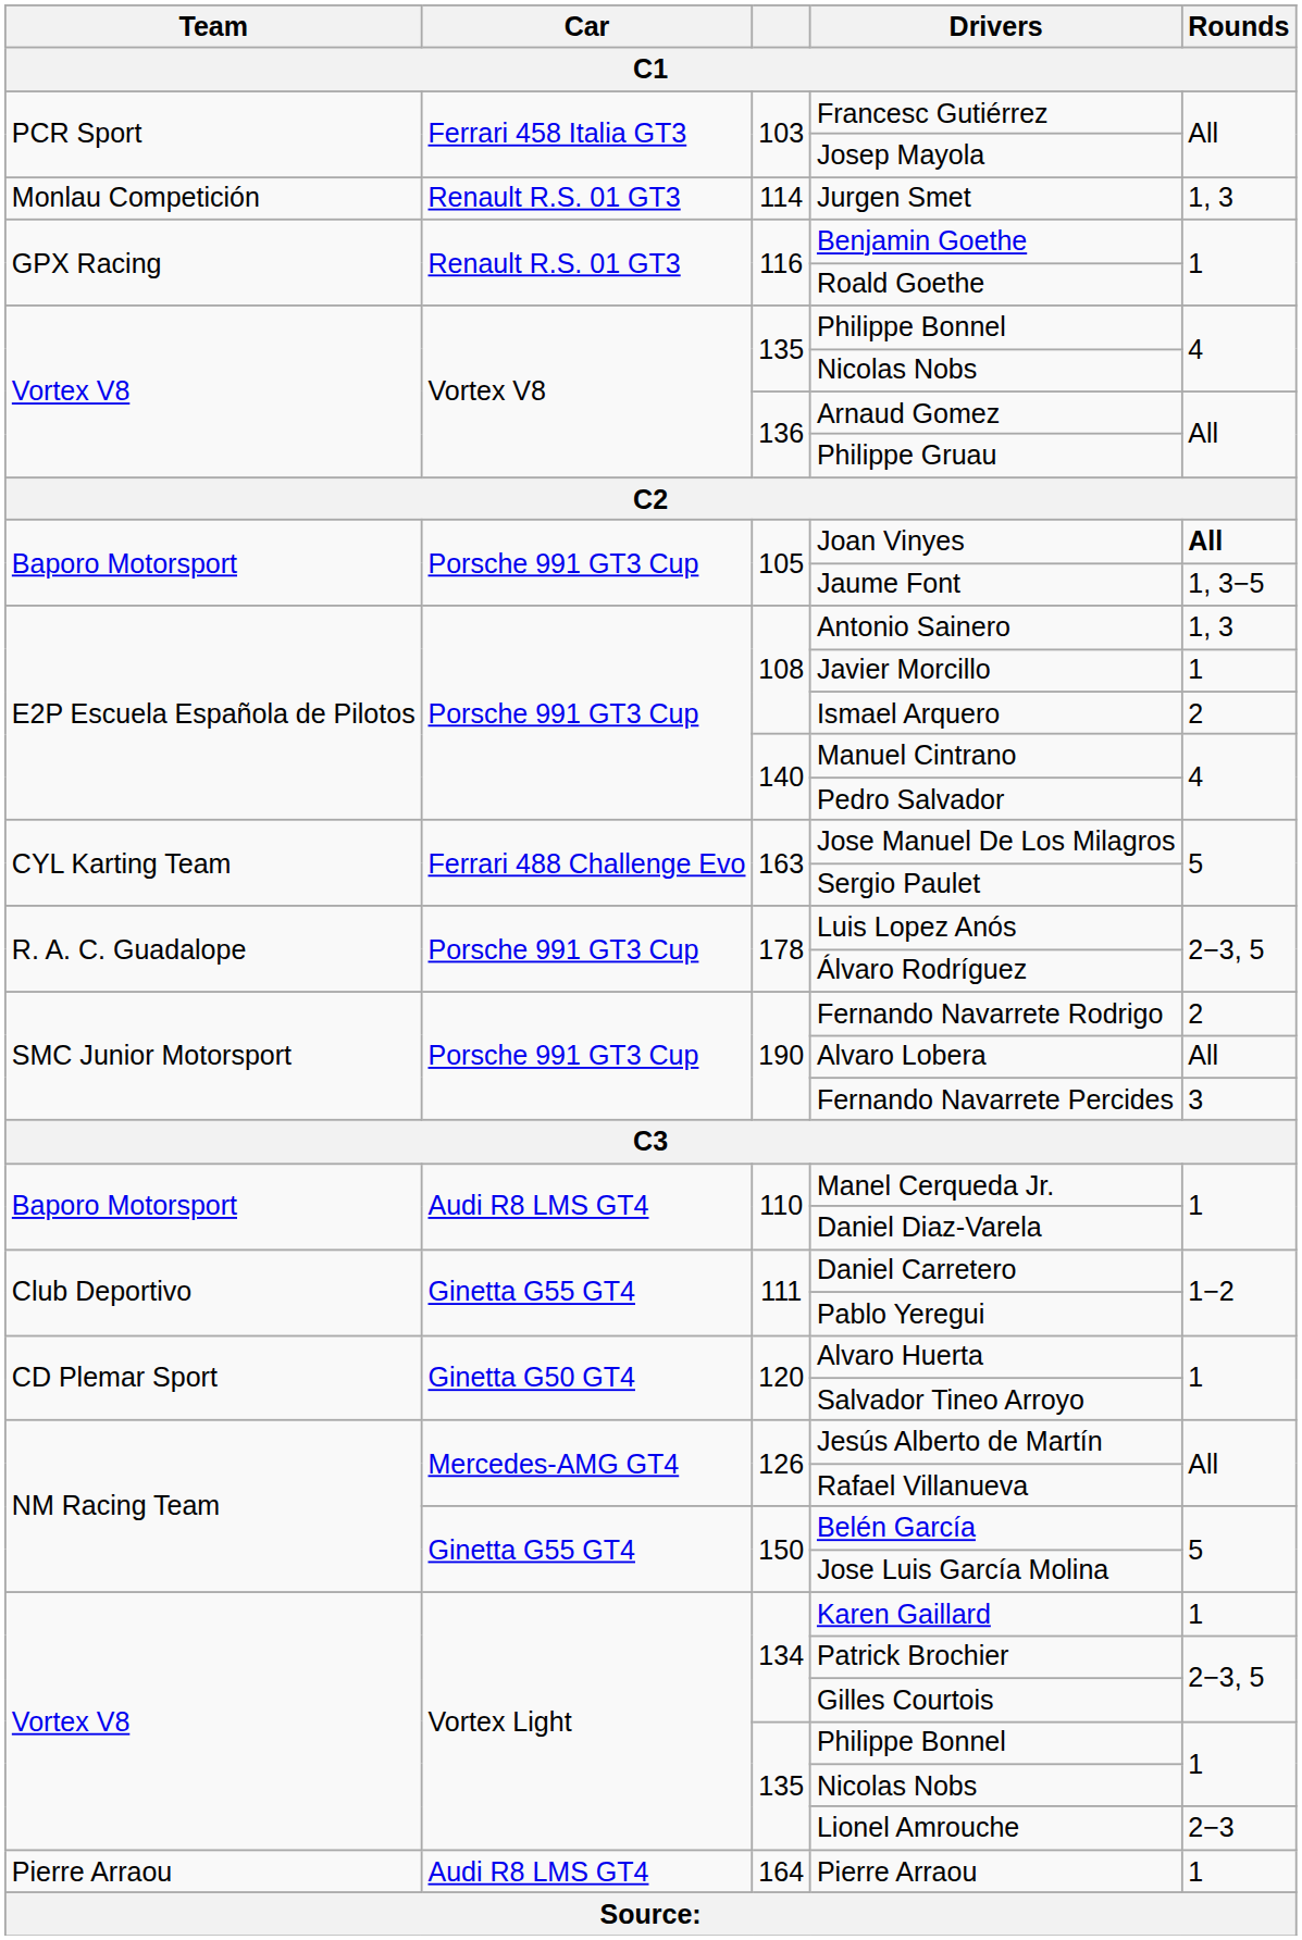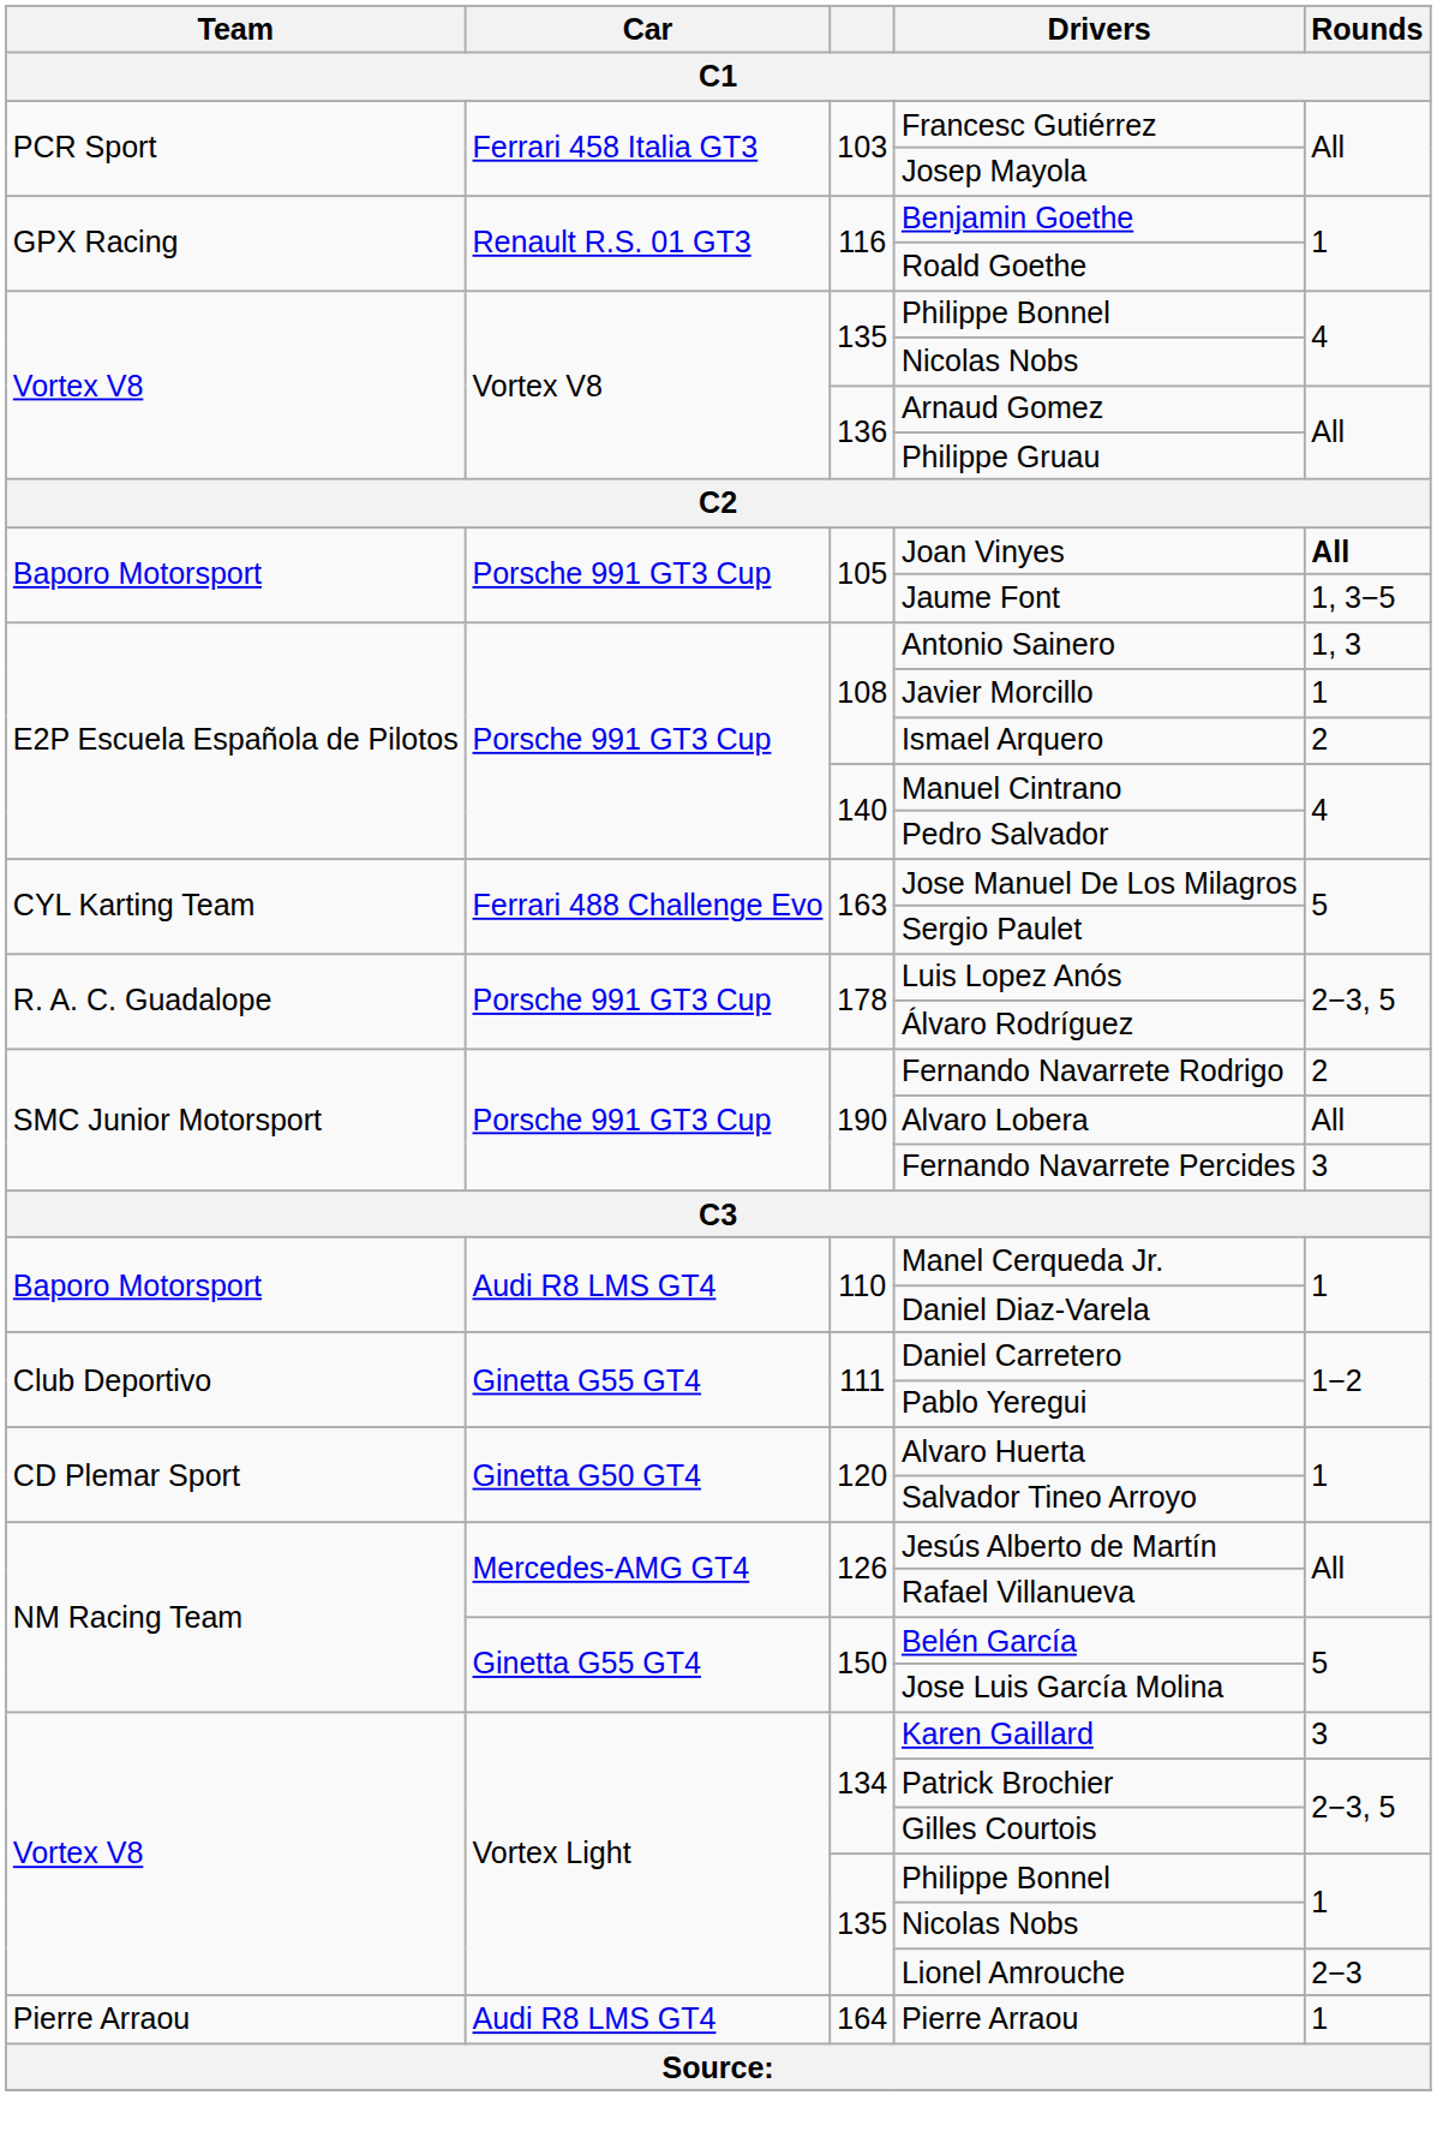 <table class="wikitable" style="font-size: 85%">
 <tr>
 <th>Team</th>
 <th>Car</th>
 <th></th>
 <th>Drivers</th>
 <th>Rounds</th>
 </tr>
 <tr>
 <th colspan=5>C1</th>
 </tr>
 <tr>
 <td rowspan=2> PCR Sport</td>
 <td rowspan=2><a href='#'>Ferrari 458 Italia GT3</a></td>
 <td rowspan=2 align=center>103</td>
 <td> Francesc Gutiérrez</td>
 <td rowspan=2>All</td>
 </tr>
 <tr>
 <td> Josep Mayola</td>
-</tr>
-<tr>
-<td> Monlau Competición</td>
-<td><a href='#'>Renault R.S. 01 GT3</a></td>
-<td align=center>114</td>
-<td> Jurgen Smet</td>
-<td>1, 3</td>
 </tr>
 <tr>
 <td rowspan=2> GPX Racing</td>
 <td rowspan=2><a href='#'>Renault R.S. 01 GT3</a></td>
 <td rowspan=2 align=center>116</td>
 <td> <a href='#'>Benjamin Goethe</a></td>
 <td rowspan=2>1</td>
 </tr>
 <tr>
 <td> Roald Goethe</td>
 </tr>
 <tr>
 <td rowspan=4> <a href='#'>Vortex V8</a></td>
 <td rowspan=4>Vortex V8</td>
 <td rowspan=2 align=center>135</td>
 <td> Philippe Bonnel</td>
 <td rowspan=2>4</td>
 </tr>
 <tr>
 <td> Nicolas Nobs</td>
 </tr>
 <tr>
 <td rowspan=2 align=center>136</td>
 <td> Arnaud Gomez</td>
 <td rowspan=2>All</td>
 </tr>
 <tr>
 <td> Philippe Gruau</td>
 </tr>
 <tr>
 <th colspan=5>C2</th>
 </tr>
 <tr>
 <td rowspan=2> <a href='#'>Baporo Motorsport</a></td>
 <td rowspan=2><a href='#'>Porsche 991 GT3 Cup</a></td>
 <td rowspan=2 align=center>105</td>
 <td> Joan Vinyes</td>
 <td><strong>All</strong></td>
 </tr>
 <tr>
 <td> Jaume Font</td>
 <td>1, 3−5</td>
 </tr>
 <tr>
 <td rowspan=5> E2P Escuela Española de Pilotos</td>
 <td rowspan=5><a href='#'>Porsche 991 GT3 Cup</a></td>
 <td rowspan=3 align=center>108</td>
 <td> Antonio Sainero</td>
 <td>1, 3</td>
 </tr>
 <tr>
 <td> Javier Morcillo</td>
 <td>1</td>
 </tr>
 <tr>
 <td> Ismael Arquero</td>
 <td>2</td>
 </tr>
 <tr>
 <td rowspan=2 align=center>140</td>
 <td> Manuel Cintrano</td>
 <td rowspan=2>4</td>
 </tr>
 <tr>
 <td> Pedro Salvador</td>
 </tr>
 <tr>
 <td rowspan=2> CYL Karting Team</td>
 <td rowspan=2><a href='#'>Ferrari 488 Challenge Evo</a></td>
 <td rowspan=2 align=center>163</td>
 <td> Jose Manuel De Los Milagros</td>
 <td rowspan=2>5</td>
 </tr>
 <tr>
 <td> Sergio Paulet</td>
 </tr>
 <tr>
 <td rowspan=2> R. A. C. Guadalope</td>
 <td rowspan=2><a href='#'>Porsche 991 GT3 Cup</a></td>
 <td rowspan=2 align=center>178</td>
 <td> Luis Lopez Anós</td>
 <td rowspan=2>2−3, 5</td>
 </tr>
 <tr>
 <td> Álvaro Rodríguez</td>
 </tr>
 <tr>
 <td rowspan=3> SMC Junior Motorsport</td>
 <td rowspan=3><a href='#'>Porsche 991 GT3 Cup</a></td>
 <td rowspan=3 align=center>190</td>
 <td> Fernando Navarrete Rodrigo</td>
 <td>2</td>
 </tr>
 <tr>
 <td> Alvaro Lobera</td>
 <td>All</td>
 </tr>
 <tr>
 <td> Fernando Navarrete Percides</td>
 <td>3</td>
 </tr>
 <tr>
 <th colspan=5>C3</th>
 </tr>
 <tr>
 <td rowspan=2> <a href='#'>Baporo Motorsport</a></td>
 <td rowspan=2><a href='#'>Audi R8 LMS GT4</a></td>
 <td rowspan=2 align=center>110</td>
 <td> Manel Cerqueda Jr.</td>
 <td rowspan=2>1</td>
 </tr>
 <tr>
 <td> Daniel Diaz-Varela</td>
 </tr>
 <tr>
 <td rowspan=2> Club Deportivo</td>
 <td rowspan=2><a href='#'>Ginetta G55 GT4</a></td>
 <td rowspan=2 align=center>111</td>
 <td> Daniel Carretero</td>
 <td rowspan=2>1−2</td>
 </tr>
 <tr>
 <td> Pablo Yeregui</td>
 </tr>
 <tr>
 <td rowspan=2> CD Plemar Sport</td>
 <td rowspan=2><a href='#'>Ginetta G50 GT4</a></td>
 <td rowspan=2 align=center>120</td>
 <td> Alvaro Huerta</td>
 <td rowspan=2>1</td>
 </tr>
 <tr>
 <td> Salvador Tineo Arroyo</td>
 </tr>
 <tr>
 <td rowspan=4> NM Racing Team</td>
 <td rowspan=2><a href='#'>Mercedes-AMG GT4</a></td>
 <td rowspan=2 align=center>126</td>
 <td> Jesús Alberto de Martín</td>
 <td rowspan=2>All</td>
 </tr>
 <tr>
 <td> Rafael Villanueva</td>
 </tr>
 <tr>
 <td rowspan=2><a href='#'>Ginetta G55 GT4</a></td>
 <td rowspan=2 align=center>150</td>
 <td> <a href='#'>Belén García</a></td>
 <td rowspan=2>5</td>
 </tr>
 <tr>
 <td> Jose Luis García Molina</td>
 </tr>
 <tr>
 <td rowspan=6> <a href='#'>Vortex V8</a></td>
 <td rowspan=6>Vortex Light</td>
 <td rowspan=3align=center>134</td>
 <td> <a href='#'>Karen Gaillard</a></td>
-<td>1</td>
+<td>3</td>
 </tr>
 <tr>
 <td> Patrick Brochier</td>
 <td rowspan=2>2−3, 5</td>
 </tr>
 <tr>
 <td> Gilles Courtois</td>
 </tr>
 <tr>
 <td rowspan=3 align=center>135</td>
 <td> Philippe Bonnel</td>
 <td rowspan=2>1</td>
 </tr>
 <tr>
 <td> Nicolas Nobs</td>
 </tr>
 <tr>
 <td> Lionel Amrouche</td>
 <td>2−3</td>
 </tr>
 <tr>
 <td> Pierre Arraou</td>
 <td><a href='#'>Audi R8 LMS GT4</a></td>
 <td align=center>164</td>
 <td> Pierre Arraou</td>
 <td>1</td>
 </tr>
 <tr>
 <th colspan=5>Source:</th>
 </tr>
 <tr>
 </tr>
 </table>
